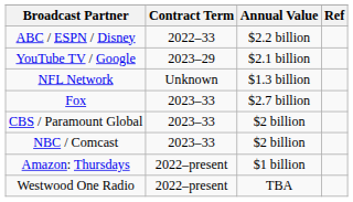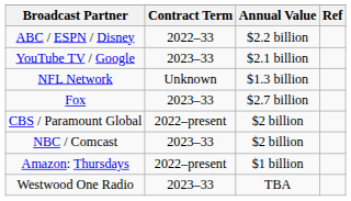 <table class="wikitable sortable" style="text-align: center;float:right;">
 <tr>
 </tr>
 <tr>
 <th>Broadcast Partner</th>
 <th>Contract Term</th>
 <th>Annual Value</th>
 <th>Ref</th>
 </tr>
 <tr>
 <td><a href='#'>ABC</a> / <a href='#'>ESPN</a> / <a href='#'>Disney</a></td>
 <td>2022–33</td>
 <td>$2.2 billion</td>
 <td></td>
 </tr>
 <tr>
 <td><a href='#'>YouTube TV</a> / <a href='#'>Google</a></td>
-<td>2023–29</td>
+<td>2023–33</td>
 <td>$2.1 billion</td>
 <td></td>
 </tr>
 <tr>
 <td><a href='#'>NFL Network</a></td>
 <td>Unknown</td>
 <td>$1.3 billion</td>
 <td></td>
 </tr>
 <tr>
 <td><a href='#'>Fox</a></td>
 <td>2023–33</td>
 <td>$2.7 billion</td>
 <td></td>
 </tr>
 <tr>
 <td><a href='#'>CBS</a> / Paramount Global</td>
-<td>2023–33</td>
+<td>2022–present</td>
 <td>$2 billion</td>
 <td></td>
 </tr>
 <tr>
 <td><a href='#'>NBC</a> / Comcast</td>
 <td>2023–33</td>
 <td>$2 billion</td>
 <td></td>
 </tr>
 <tr>
 <td><a href='#'>Amazon</a>: <a href='#'>Thursdays</a></td>
 <td>2022–present</td>
 <td>$1 billion</td>
 <td></td>
 </tr>
 <tr>
 <td>Westwood One Radio</td>
-<td>2022–present</td>
+<td>2023–33</td>
 <td>TBA</td>
 <td></td>
 </tr>
 </table>
